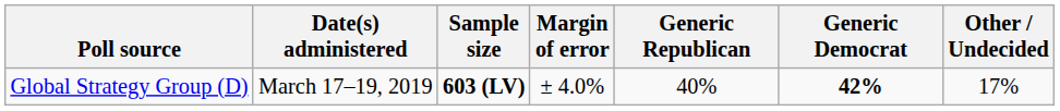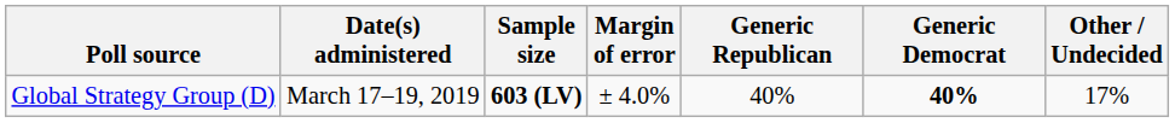 <table class="wikitable" style="font-size:90%;text-align:center;">
 <tr valign=bottom>
 <th>Poll source</th>
 <th>Date(s)<br>administered</th>
 <th>Sample<br>size</th>
 <th>Margin<br>of error</th>
 <th style="width:100px;">Generic<br>Republican</th>
 <th style="width:100px;">Generic<br>Democrat</th>
 <th>Other /<br>Undecided</th>
 </tr>
 <tr>
 <td style="text-align:left;"><a href='#'>Global Strategy Group (D)</a></td>
 <td>March 17–19, 2019</td>
 <td><strong>603 (LV)</strong></td>
 <td>± 4.0%</td>
 <td>40%</td>
-<td><strong>42%</strong></td>
+<td><strong>40%</strong></td>
 <td>17%</td>
 </tr>
 </table>
